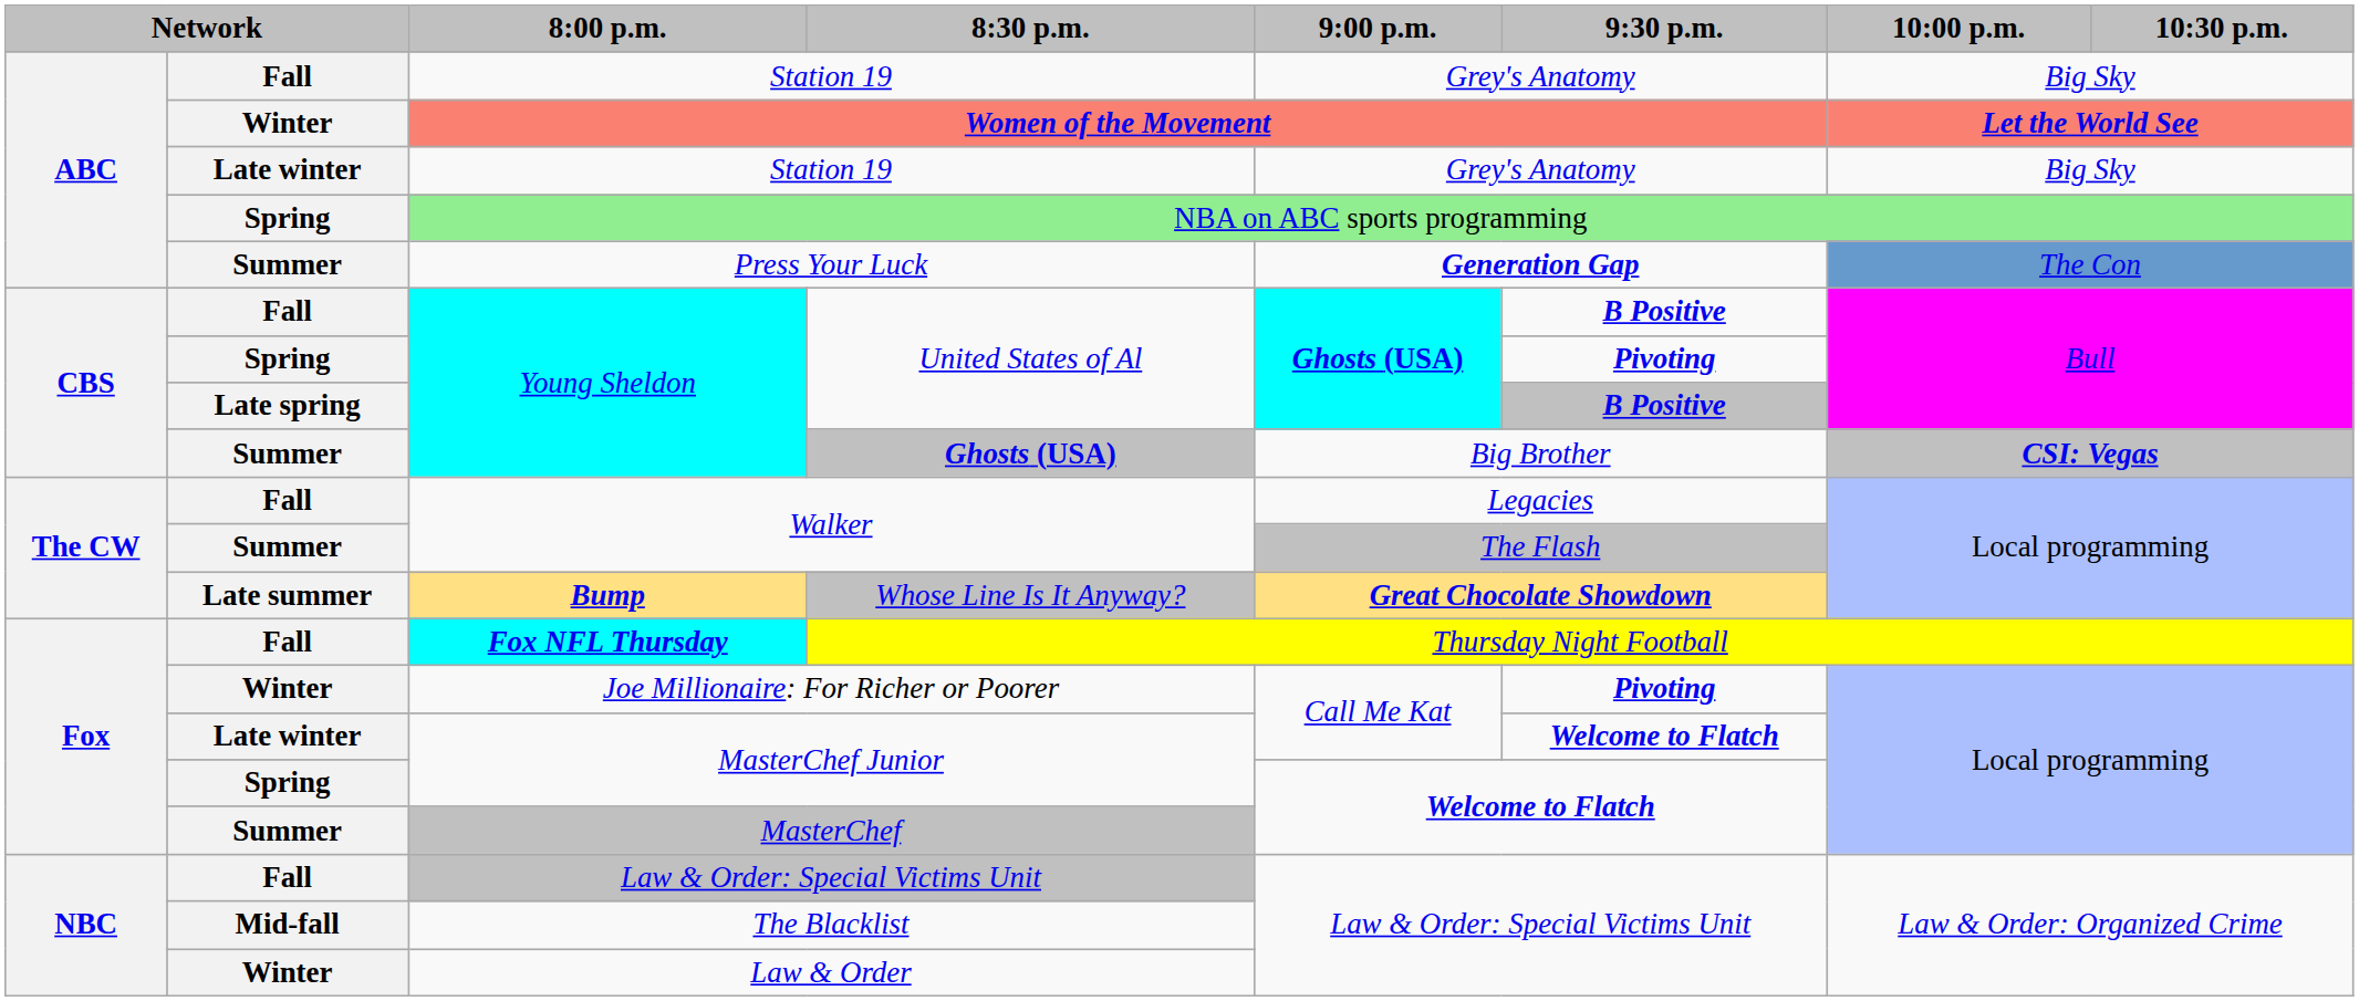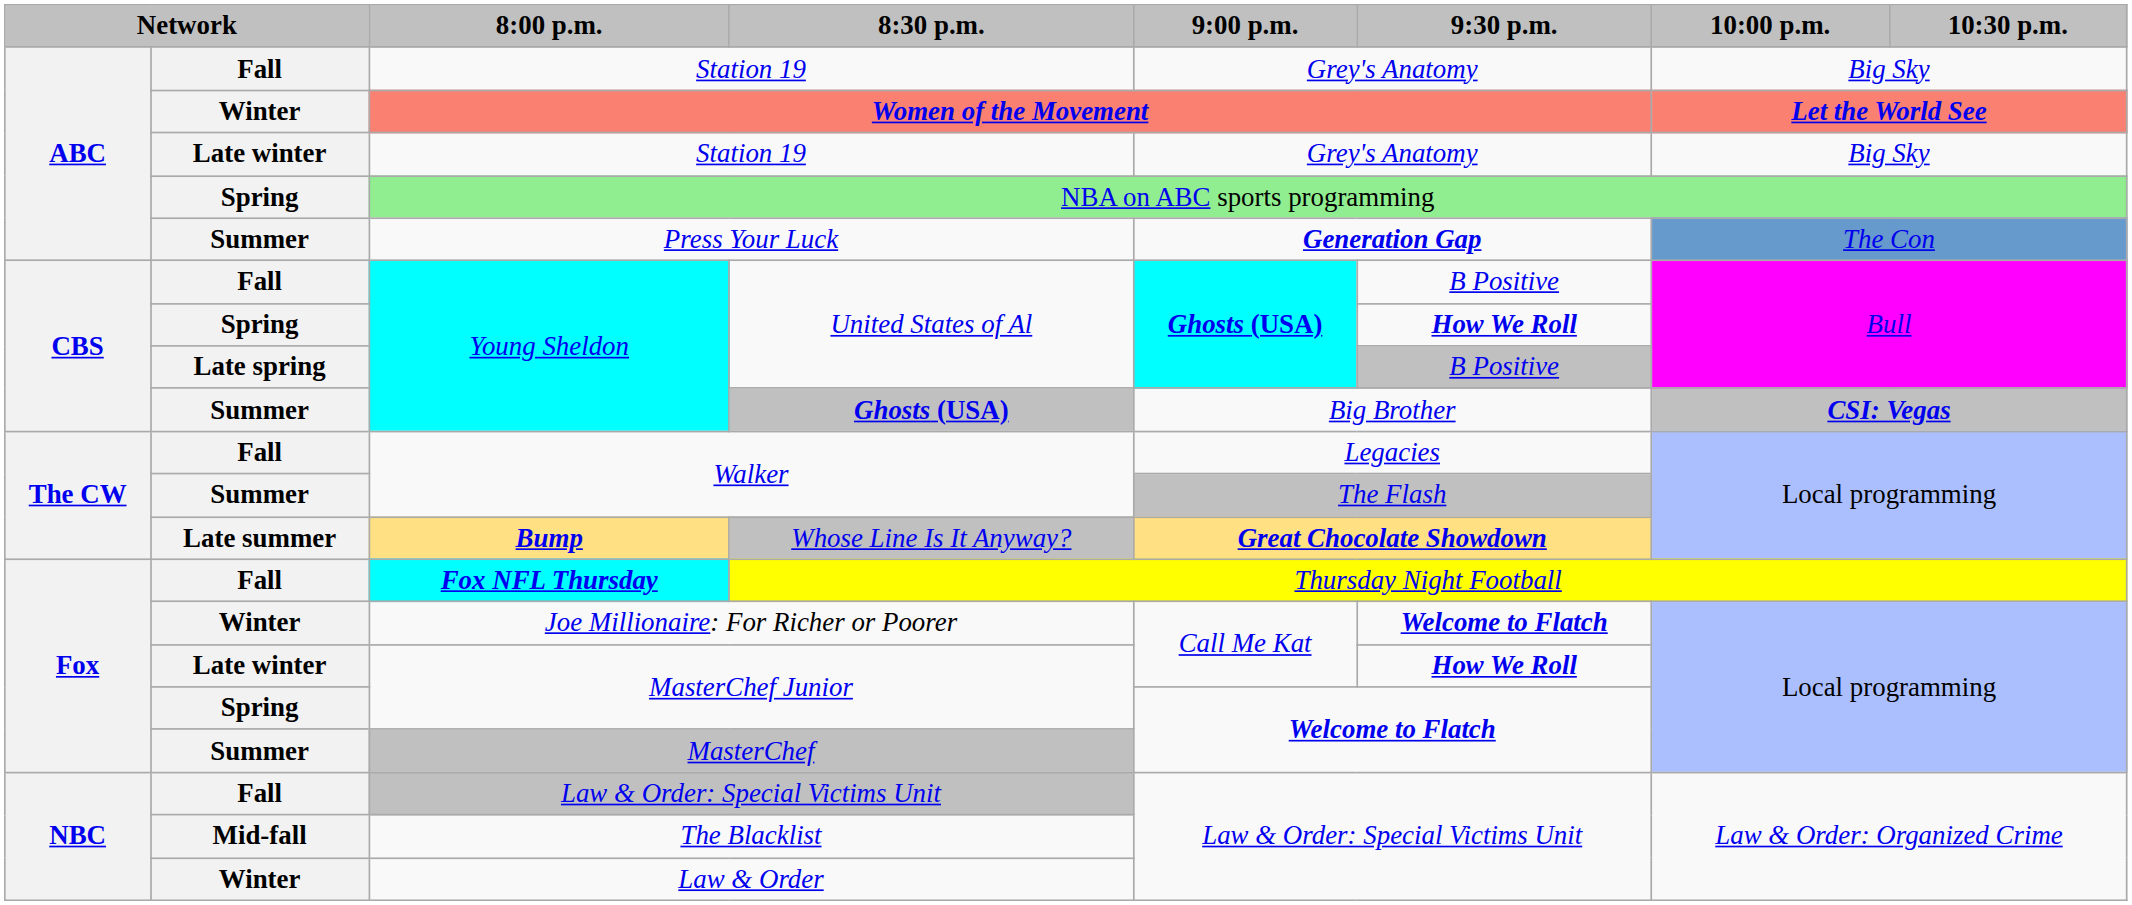 <table class="wikitable" style="width:100%;margin-right:0;text-align:center">
 <tr>
 <th colspan="2" style="background-color:#C0C0C0;text-align:center">Network</th>
 <th style="background-color:#C0C0C0;text-align:center;width:17%;">8:00 p.m.</th>
 <th style="background-color:#C0C0C0;text-align:center">8:30 p.m.</th>
 <th style="background-color:#C0C0C0;text-align:center">9:00 p.m.</th>
 <th style="background-color:#C0C0C0;text-align:center">9:30 p.m.</th>
 <th style="background-color:#C0C0C0;text-align:center">10:00 p.m.</th>
 <th style="background-color:#C0C0C0;text-align:center">10:30 p.m.</th>
 </tr>
 <tr>
 <th rowspan="5"><a href='#'>ABC</a></th>
 <th>Fall</th>
 <td colspan="2"><em><a href='#'>Station 19</a></em></td>
 <td colspan="2"><em><a href='#'>Grey's Anatomy</a></em></td>
 <td colspan="2"><em><a href='#'>Big Sky</a></em></td>
 </tr>
 <tr>
 <th>Winter</th>
 <td colspan="4" style="background:#FA8072;"><strong><em><a href='#'>Women of the Movement</a></em></strong></td>
 <td colspan="2" style="background:#FA8072;"><strong><em><a href='#'>Let the World See</a></em></strong></td>
 </tr>
 <tr>
 <th>Late winter</th>
 <td colspan="2"><em><a href='#'>Station 19</a></em></td>
 <td colspan="2"><em><a href='#'>Grey's Anatomy</a></em></td>
 <td colspan="2"><em><a href='#'>Big Sky</a></em></td>
 </tr>
 <tr>
 <th>Spring</th>
 <td colspan="6" style="background:lightgreen;"><a href='#'>NBA on ABC</a> sports programming</td>
 </tr>
 <tr>
 <th>Summer</th>
 <td colspan="2"><em><a href='#'>Press Your Luck</a></em></td>
 <td colspan="2"><strong><em><a href='#'>Generation Gap</a></em></strong></td>
 <td colspan="2" style="background:#6699CC;"><em><a href='#'>The Con</a></em></td>
 </tr>
 <tr>
 <th rowspan="4"><a href='#'>CBS</a></th>
 <th>Fall</th>
 <td rowspan="4" style="background:cyan;"><em><a href='#'>Young Sheldon</a></em> </td>
 <td rowspan="3"><em><a href='#'>United States of Al</a></em></td>
 <td rowspan="3" style="background:cyan;"><a href='#'><strong><em>Ghosts</em></strong> <strong>(USA)</strong></a> </td>
-<td><strong><em><a href='#'>B Positive</a></em></strong></td>
+<td><em><a href='#'>B Positive</a></em></td>
 <td rowspan="3" colspan="2" style="background:magenta;"><em><a href='#'>Bull</a></em> </td>
 </tr>
 <tr>
 <th>Spring</th>
-<td><strong><em><a href='#'>Pivoting</a></em></strong></td>
+<td><strong><em><a href='#'>How We Roll</a></em></strong></td>
 </tr>
 <tr>
 <th>Late spring</th>
-<td style="background:#C0C0C0;"><strong><em><a href='#'>B Positive</a></em> </strong></td>
+<td style="background:#C0C0C0;"><em><a href='#'>B Positive</a></em> </td>
 </tr>
 <tr>
 <th>Summer</th>
 <td style="background:#C0C0C0;"><a href='#'><strong><em>Ghosts</em></strong> <strong>(USA)</strong></a> </td>
 <td colspan="2"><em><a href='#'>Big Brother</a></em></td>
 <td colspan="2" style="background:#C0C0C0;"><strong><em><a href='#'>CSI: Vegas</a></em></strong> </td>
 </tr>
 <tr>
 <th rowspan="3"><a href='#'>The CW</a></th>
 <th>Fall</th>
 <td rowspan="2" colspan="2"><em><a href='#'>Walker</a></em></td>
 <td colspan="2"><em><a href='#'>Legacies</a></em></td>
 <td rowspan="3" colspan="2" style="background:#abbfff;">Local programming</td>
 </tr>
 <tr>
 <th>Summer</th>
 <td colspan="2" style="background:#C0C0C0;"><em><a href='#'>The Flash</a></em> </td>
 </tr>
 <tr>
 <th>Late summer</th>
 <td style="background:#FFE082;"><strong><em><a href='#'>Bump</a></em></strong></td>
 <td style="background:#C0C0C0;"><em><a href='#'>Whose Line Is It Anyway?</a></em> </td>
 <td colspan="2" style="background:#FFE082;"><strong><em><a href='#'>Great Chocolate Showdown</a></em></strong></td>
 </tr>
 <tr>
 <th rowspan="5"><a href='#'>Fox</a></th>
 <th>Fall</th>
 <td style="background:cyan"><strong><em><a href='#'>Fox NFL Thursday</a></em> </strong></td>
 <td colspan="5" style="background:yellow"><em><a href='#'>Thursday Night Football</a></em>   </td>
 </tr>
 <tr>
 <th>Winter</th>
 <td colspan="2"><em><a href='#'>Joe Millionaire</a>: For Richer or Poorer</em></td>
 <td rowspan="2"><em><a href='#'>Call Me Kat</a></em></td>
-<td><strong><em><a href='#'>Pivoting</a></em></strong></td>
+<td><strong><em><a href='#'>Welcome to Flatch</a></em></strong></td>
 <td rowspan="4" colspan="2" style="background:#abbfff;">Local programming</td>
 </tr>
 <tr>
 <th>Late winter</th>
 <td rowspan="2" colspan="2"><em><a href='#'>MasterChef Junior</a></em></td>
-<td><strong><em><a href='#'>Welcome to Flatch</a></em></strong></td>
+<td><strong><em><a href='#'>How We Roll</a></em></strong></td>
 </tr>
 <tr>
 <th>Spring</th>
 <td rowspan="2" colspan="2"><strong><em><a href='#'>Welcome to Flatch</a></em></strong></td>
 </tr>
 <tr>
 <th>Summer</th>
 <td colspan="2" style="background:#C0C0C0;"><em><a href='#'>MasterChef</a></em> </td>
 </tr>
 <tr>
 <th rowspan="3"><a href='#'>NBC</a></th>
 <th>Fall</th>
 <td colspan="2" style="background:#C0C0C0;"><em><a href='#'>Law & Order: Special Victims Unit</a></em> </td>
 <td rowspan="3" colspan="2"><em><a href='#'>Law & Order: Special Victims Unit</a></em></td>
 <td rowspan="3" colspan="2"><em><a href='#'>Law & Order: Organized Crime</a></em></td>
 </tr>
 <tr>
 <th>Mid-fall</th>
 <td colspan="2"><em><a href='#'>The Blacklist</a></em></td>
 </tr>
 <tr>
 <th>Winter</th>
 <td colspan="2"><em><a href='#'>Law & Order</a></em></td>
 </tr>
 </table>
